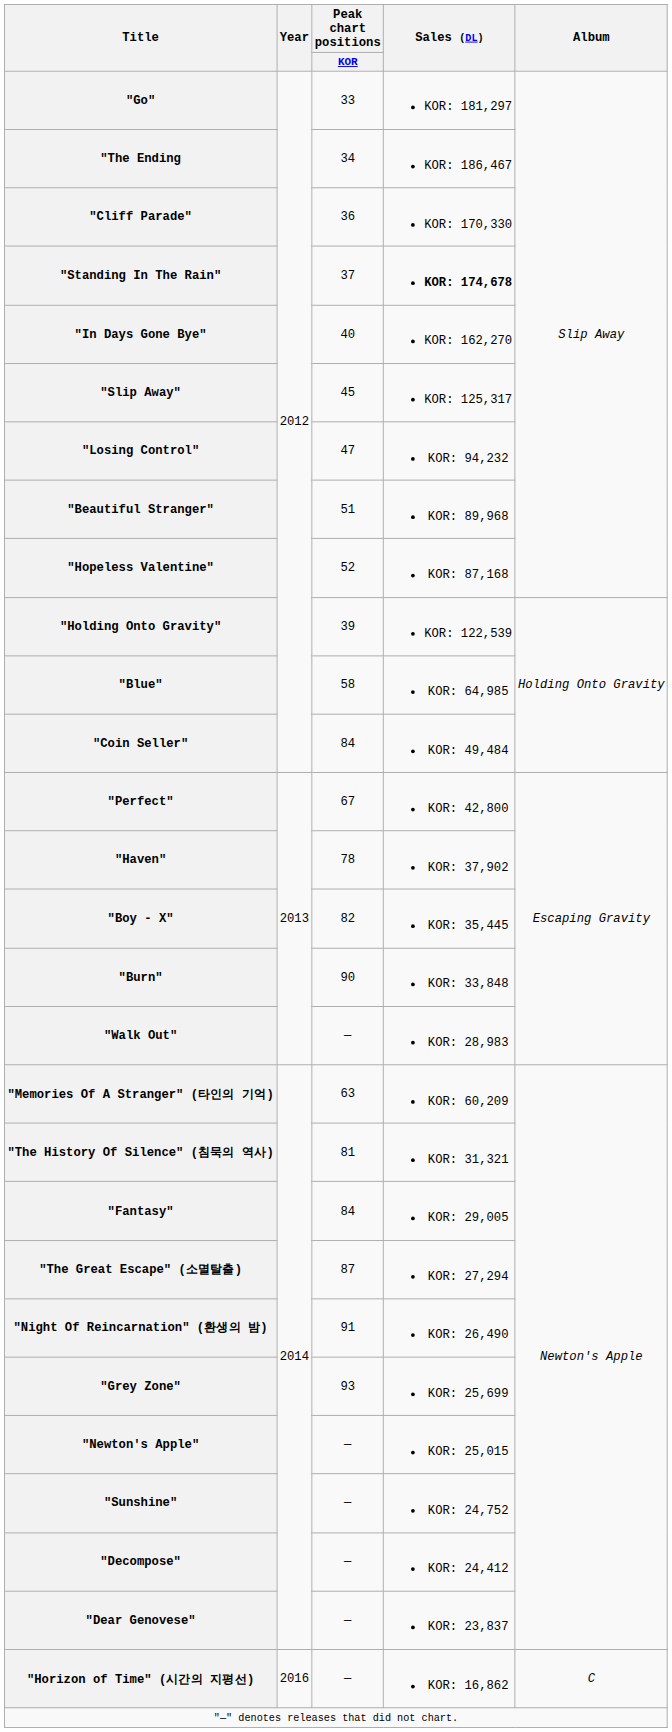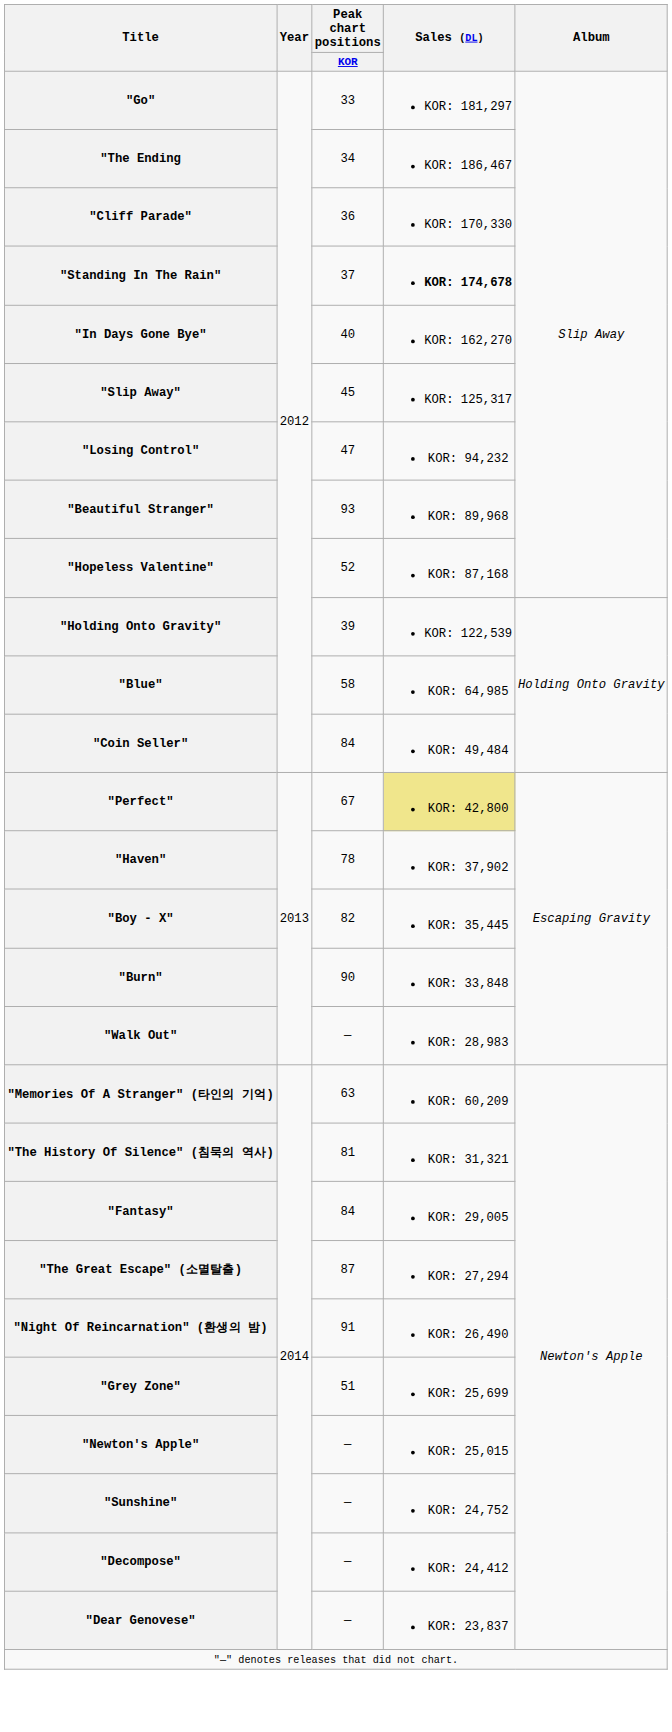 <table class="wikitable plainrowheaders" style="text-align:center;">
 <tr>
 <th scope="col" rowspan="2">Title</th>
 <th scope="col" rowspan="2">Year</th>
 <th scope="col" colspan="1">Peak chart positions</th>
 <th scope="col" rowspan="2">Sales <small>(<a href='#'>DL</a>)</small></th>
 <th scope="col" rowspan="2">Album</th>
 </tr>
 <tr>
 <th scope="col" style="width:3.5em;font-size:90%;"><a href='#'>KOR</a><br></th>
 </tr>
 <tr>
 <th scope="row">"Go"</th>
 <td rowspan="12">2012</td>
 <td>33</td>
 <td><br><ul><li>KOR: 181,297</li></ul></td>
 <td rowspan="9"><em>Slip Away</em></td>
 </tr>
 <tr>
 <th scope="row">"The Ending</th>
 <td>34</td>
 <td><br><ul><li>KOR: 186,467</li></ul></td>
 </tr>
 <tr>
 <th scope="row">"Cliff Parade"</th>
 <td>36</td>
 <td><br><ul><li>KOR: 170,330</li></ul></td>
 </tr>
 <tr>
 <th scope="row">"Standing In The Rain"</th>
 <td>37</td>
 <td><strong><br><ul><li>KOR: 174,678</li></ul></strong></td>
 </tr>
 <tr>
 <th scope="row">"In Days Gone Bye"</th>
 <td>40</td>
 <td><br><ul><li>KOR: 162,270</li></ul></td>
 </tr>
 <tr>
 <th scope="row">"Slip Away"</th>
 <td>45</td>
 <td><br><ul><li>KOR: 125,317</li></ul></td>
 </tr>
 <tr>
 <th scope="row">"Losing Control"</th>
 <td>47</td>
 <td><br><ul><li>KOR: 94,232</li></ul></td>
 </tr>
 <tr>
 <th scope="row">"Beautiful Stranger"</th>
-<td>51</td>
+<td>93</td>
 <td><br><ul><li>KOR: 89,968</li></ul></td>
 </tr>
 <tr>
 <th scope="row">"Hopeless Valentine"</th>
 <td>52</td>
 <td><br><ul><li>KOR: 87,168</li></ul></td>
 </tr>
 <tr>
 <th scope="row">"Holding Onto Gravity"</th>
 <td>39</td>
 <td><br><ul><li>KOR: 122,539</li></ul></td>
 <td rowspan="3"><em>Holding Onto Gravity</em></td>
 </tr>
 <tr>
 <th scope="row">"Blue"</th>
 <td>58</td>
 <td><br><ul><li>KOR: 64,985</li></ul></td>
 </tr>
 <tr>
 <th scope="row">"Coin Seller"</th>
 <td>84</td>
 <td><br><ul><li>KOR: 49,484</li></ul></td>
 </tr>
 <tr>
 <th scope="row">"Perfect"</th>
 <td rowspan="5">2013</td>
 <td>67</td>
-<td><br><ul><li>KOR: 42,800</li></ul></td>
+<td style="background: khaki;"><br><ul><li>KOR: 42,800</li></ul></td>
 <td rowspan="5"><em>Escaping Gravity</em></td>
 </tr>
 <tr>
 <th scope="row">"Haven"</th>
 <td>78</td>
 <td><br><ul><li>KOR: 37,902</li></ul></td>
 </tr>
 <tr>
 <th scope="row">"Boy - X"</th>
 <td>82</td>
 <td><br><ul><li>KOR: 35,445</li></ul></td>
 </tr>
 <tr>
 <th scope="row">"Burn"</th>
 <td>90</td>
 <td><br><ul><li>KOR: 33,848</li></ul></td>
 </tr>
 <tr>
 <th scope="row">"Walk Out"</th>
 <td>—</td>
 <td><br><ul><li>KOR: 28,983</li></ul></td>
 </tr>
 <tr>
 <th scope="row">"Memories Of A Stranger" (타인의 기억)</th>
 <td rowspan="10">2014</td>
 <td>63</td>
 <td><br><ul><li>KOR: 60,209</li></ul></td>
 <td rowspan="10"><em>Newton's Apple</em></td>
 </tr>
 <tr>
 <th scope="row">"The History Of Silence" (침묵의 역사)</th>
 <td>81</td>
 <td><br><ul><li>KOR: 31,321</li></ul></td>
 </tr>
 <tr>
 <th scope="row">"Fantasy"</th>
 <td>84</td>
 <td><br><ul><li>KOR: 29,005</li></ul></td>
 </tr>
 <tr>
 <th scope="row">"The Great Escape" (소멸탈출)</th>
 <td>87</td>
 <td><br><ul><li>KOR: 27,294</li></ul></td>
 </tr>
 <tr>
 <th scope="row">"Night Of Reincarnation" (환생의 밤)</th>
 <td>91</td>
 <td><br><ul><li>KOR: 26,490</li></ul></td>
 </tr>
 <tr>
 <th scope="row">"Grey Zone"</th>
-<td>93</td>
+<td>51</td>
 <td><br><ul><li>KOR: 25,699</li></ul></td>
 </tr>
 <tr>
 <th scope="row">"Newton's Apple"</th>
 <td>—</td>
 <td><br><ul><li>KOR: 25,015</li></ul></td>
 </tr>
 <tr>
 <th scope="row">"Sunshine"</th>
 <td>—</td>
 <td><br><ul><li>KOR: 24,752</li></ul></td>
 </tr>
 <tr>
 <th scope="row">"Decompose"</th>
 <td>—</td>
 <td><br><ul><li>KOR: 24,412</li></ul></td>
 </tr>
 <tr>
 <th scope="row">"Dear Genovese"</th>
 <td>—</td>
 <td><br><ul><li>KOR: 23,837</li></ul></td>
 </tr>
 <tr>
-<th scope="row">"Horizon of Time" (시간의 지평선)</th>
-<td>2016</td>
-<td>—</td>
-<td><br><ul><li>KOR: 16,862</li></ul></td>
-<td><em>C</em></td>
-</tr>
-<tr>
 <td colspan="5" align="center"><small>"—" denotes releases that did not chart.</small></td>
 </tr>
 </table>
